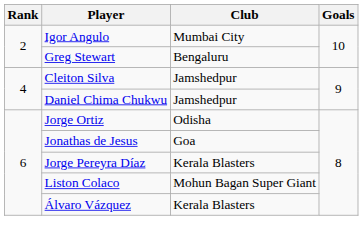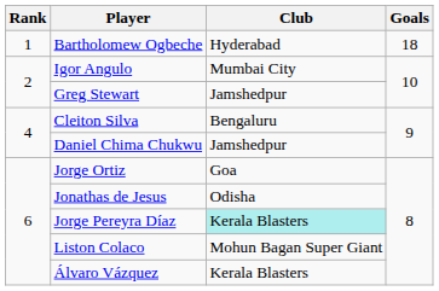 <table class="wikitable sortable" style="text-align:center">
 <tr>
 <th>Rank</th>
 <th>Player</th>
 <th>Club</th>
 <th>Goals</th>
+</tr>
+<tr>
+<td rowspan="1">1</td>
+<td align="left"> <a href='#'>Bartholomew Ogbeche</a></td>
+<td align="left">Hyderabad</td>
+<td rowspan="1">18</td>
 </tr>
 <tr>
 <td rowspan="2">2</td>
 <td align="left"> <a href='#'>Igor Angulo</a></td>
 <td align="left">Mumbai City</td>
 <td rowspan="2">10</td>
 </tr>
 <tr>
 <td align="left"> <a href='#'>Greg Stewart</a></td>
-<td align="left">Bengaluru</td>
+<td align="left">Jamshedpur</td>
 </tr>
 <tr>
 <td rowspan="2">4</td>
 <td align="left"> <a href='#'>Cleiton Silva</a></td>
-<td align="left">Jamshedpur</td>
+<td align="left">Bengaluru</td>
 <td rowspan="2">9</td>
 </tr>
 <tr>
 <td align="left"> <a href='#'>Daniel Chima Chukwu</a></td>
 <td align="left">Jamshedpur</td>
 </tr>
 <tr>
 <td rowspan="5">6</td>
 <td align="left"> <a href='#'>Jorge Ortiz</a></td>
-<td align="left">Odisha</td>
+<td align="left">Goa</td>
 <td rowspan="5">8</td>
 </tr>
 <tr>
 <td align="left"> <a href='#'>Jonathas de Jesus</a></td>
-<td align="left">Goa</td>
+<td align="left">Odisha</td>
 </tr>
 <tr>
 <td align="left"> <a href='#'>Jorge Pereyra Díaz</a></td>
-<td align="left">Kerala Blasters</td>
+<td align="left" style="background: paleturquoise;">Kerala Blasters</td>
 </tr>
 <tr>
 <td align="left"> <a href='#'>Liston Colaco</a></td>
 <td align="left">Mohun Bagan Super Giant</td>
 </tr>
 <tr>
 <td align="left"> <a href='#'>Álvaro Vázquez</a></td>
 <td align="left">Kerala Blasters</td>
 </tr>
 </table>
